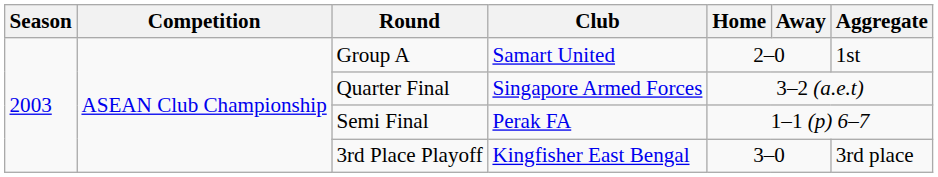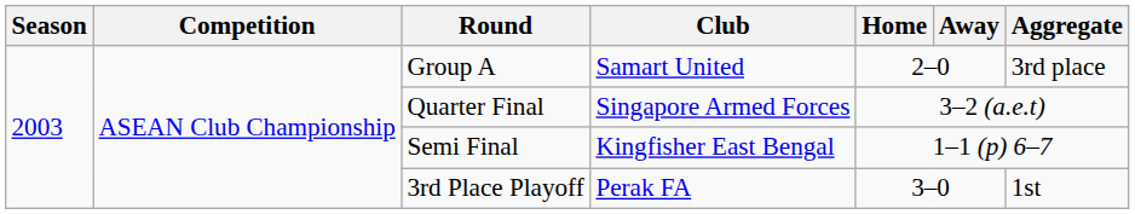 <table class="wikitable">
 <tr>
 <th>Season</th>
 <th>Competition</th>
 <th>Round</th>
 <th>Club</th>
 <th>Home</th>
 <th>Away</th>
 <th>Aggregate</th>
 </tr>
 <tr>
 <td rowspan="4"><a href='#'>2003</a></td>
 <td rowspan="4"><a href='#'>ASEAN Club Championship</a></td>
 <td>Group A</td>
 <td> <a href='#'>Samart United</a></td>
 <td colspan=2; style="text-align:center;">2–0</td>
-<td>1st</td>
+<td>3rd place</td>
 </tr>
 <tr>
 <td>Quarter Final</td>
 <td> <a href='#'>Singapore Armed Forces</a></td>
 <td colspan=3; style="text-align:center;">3–2 <em>(a.e.t)</em></td>
 </tr>
 <tr>
 <td>Semi Final</td>
-<td> <a href='#'>Perak FA</a></td>
+<td> <a href='#'>Kingfisher East Bengal</a></td>
 <td colspan=3; style="text-align:center;">1–1 <em>(p) 6–7</em></td>
 </tr>
 <tr>
 <td>3rd Place Playoff</td>
-<td> <a href='#'>Kingfisher East Bengal</a></td>
+<td> <a href='#'>Perak FA</a></td>
 <td colspan=2; style="text-align:center;">3–0</td>
-<td>3rd place</td>
+<td>1st</td>
 </tr>
 </table>
